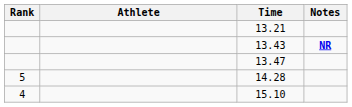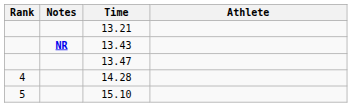 <table class="wikitable sortable" style="text-align:center">
 <tr>
 <th width=40>Rank</th>
+<th width=50>Notes</th>
+<th width=80>Time</th>
 <th width=250>Athlete</th>
-<th width=80>Time</th>
-<th width=50>Notes</th>
 </tr>
 <tr>
 <td></td>
+<td></td>
+<td>13.21</td>
 <td align=left></td>
-<td>13.21</td>
-<td></td>
 </tr>
 <tr>
 <td></td>
+<td><strong><a href='#'>NR</a></strong></td>
+<td>13.43</td>
 <td align=left></td>
-<td>13.43</td>
-<td><strong><a href='#'>NR</a></strong></td>
 </tr>
 <tr>
 <td></td>
+<td></td>
+<td>13.47</td>
 <td align=left></td>
-<td>13.47</td>
+</tr>
+<tr>
+<td>4</td>
 <td></td>
+<td>14.28</td>
+<td align=left></td>
 </tr>
 <tr>
 <td>5</td>
+<td></td>
+<td>15.10</td>
 <td align=left></td>
-<td>14.28</td>
-<td></td>
-</tr>
-<tr>
-<td>4</td>
-<td align=left></td>
-<td>15.10</td>
-<td></td>
 </tr>
 </table>
